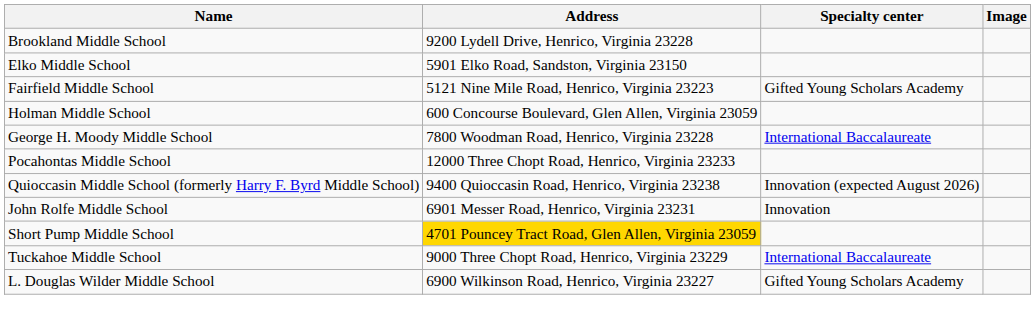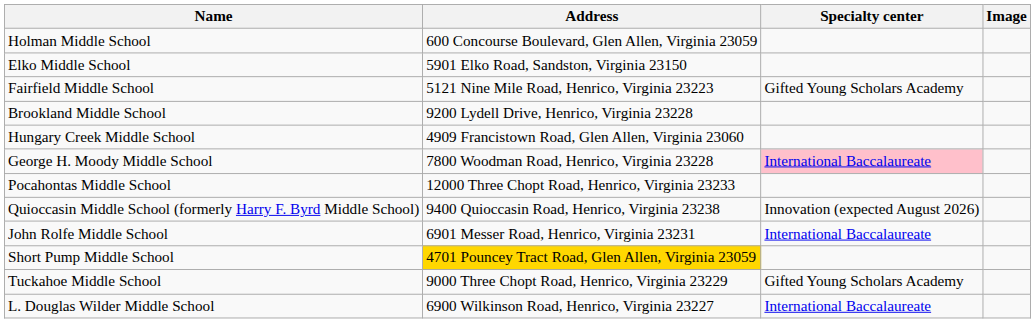 <table class="wikitable">
 <tr>
 <th>Name</th>
 <th>Address</th>
 <th>Specialty center</th>
 <th>Image</th>
 </tr>
 <tr>
-<td>Brookland Middle School</td>
-<td>9200 Lydell Drive, Henrico, Virginia 23228</td>
+<td>Holman Middle School</td>
+<td>600 Concourse Boulevard, Glen Allen, Virginia 23059</td>
 <td></td>
 <td></td>
 </tr>
 <tr>
 <td>Elko Middle School</td>
 <td>5901 Elko Road, Sandston, Virginia 23150</td>
 <td></td>
 <td></td>
 </tr>
 <tr>
 <td>Fairfield Middle School</td>
 <td>5121 Nine Mile Road, Henrico, Virginia 23223</td>
 <td>Gifted Young Scholars Academy</td>
 <td></td>
 </tr>
 <tr>
-<td>Holman Middle School</td>
-<td>600 Concourse Boulevard, Glen Allen, Virginia 23059</td>
+<td>Brookland Middle School</td>
+<td>9200 Lydell Drive, Henrico, Virginia 23228</td>
+<td></td>
+<td></td>
+</tr>
+<tr>
+<td>Hungary Creek Middle School</td>
+<td>4909 Francistown Road, Glen Allen, Virginia 23060</td>
 <td></td>
 <td></td>
 </tr>
 <tr>
 <td>George H. Moody Middle School</td>
 <td>7800 Woodman Road, Henrico, Virginia 23228</td>
-<td><a href='#'>International Baccalaureate</a></td>
+<td style="background: pink;"><a href='#'>International Baccalaureate</a></td>
 <td></td>
 </tr>
 <tr>
 <td>Pocahontas Middle School</td>
 <td>12000 Three Chopt Road, Henrico, Virginia 23233</td>
 <td></td>
 <td></td>
 </tr>
 <tr>
 <td>Quioccasin Middle School (formerly <a href='#'>Harry F. Byrd</a> Middle School)</td>
 <td>9400 Quioccasin Road, Henrico, Virginia 23238</td>
 <td>Innovation (expected August 2026)</td>
 <td></td>
 </tr>
 <tr>
 <td>John Rolfe Middle School</td>
 <td>6901 Messer Road, Henrico, Virginia 23231</td>
-<td>Innovation</td>
+<td><a href='#'>International Baccalaureate</a></td>
 <td></td>
 </tr>
 <tr>
 <td>Short Pump Middle School</td>
 <td style="background: gold;">4701 Pouncey Tract Road, Glen Allen, Virginia 23059</td>
 <td></td>
 <td></td>
 </tr>
 <tr>
 <td>Tuckahoe Middle School</td>
 <td>9000 Three Chopt Road, Henrico, Virginia 23229</td>
-<td><a href='#'>International Baccalaureate</a></td>
+<td>Gifted Young Scholars Academy</td>
 <td></td>
 </tr>
 <tr>
 <td>L. Douglas Wilder Middle School</td>
 <td>6900 Wilkinson Road, Henrico, Virginia 23227</td>
-<td>Gifted Young Scholars Academy</td>
+<td><a href='#'>International Baccalaureate</a></td>
 <td></td>
 </tr>
 </table>
